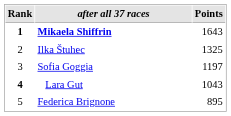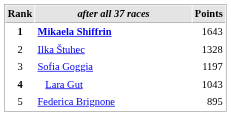 <table cellspacing="1" cellpadding="3" style="border:1px solid #aaa; font-size:86%;">
 <tr style="background:#e4e4e4;">
 <th style="border-bottom:1px solid #aaa; width:10px;">Rank</th>
 <th style="border-bottom:1px solid #aaa; width:200px; white-space:nowrap;"><em>after all 37 races</em> </th>
 <th style="border-bottom:1px solid #aaa; width:20px;">Points</th>
 </tr>
 <tr>
 <td style="text-align:center;"><strong>1</strong></td>
 <td> <strong><a href='#'>Mikaela Shiffrin</a></strong></td>
 <td align=right>1643</td>
 </tr>
 <tr>
 <td style="text-align:center;">2</td>
 <td> <a href='#'>Ilka Štuhec</a></td>
-<td align=right>1325</td>
+<td align=right>1328</td>
 </tr>
 <tr>
 <td style="text-align:center;">3</td>
 <td> <a href='#'>Sofia Goggia</a></td>
 <td align=right>1197</td>
 </tr>
 <tr>
 <td style="text-align:center;"><strong>4</strong></td>
 <td>   <a href='#'>Lara Gut</a></td>
 <td align=right>1043</td>
 </tr>
 <tr>
 <td style="text-align:center;">5</td>
 <td> <a href='#'>Federica Brignone</a></td>
 <td align=right>895</td>
 </tr>
 </table>
